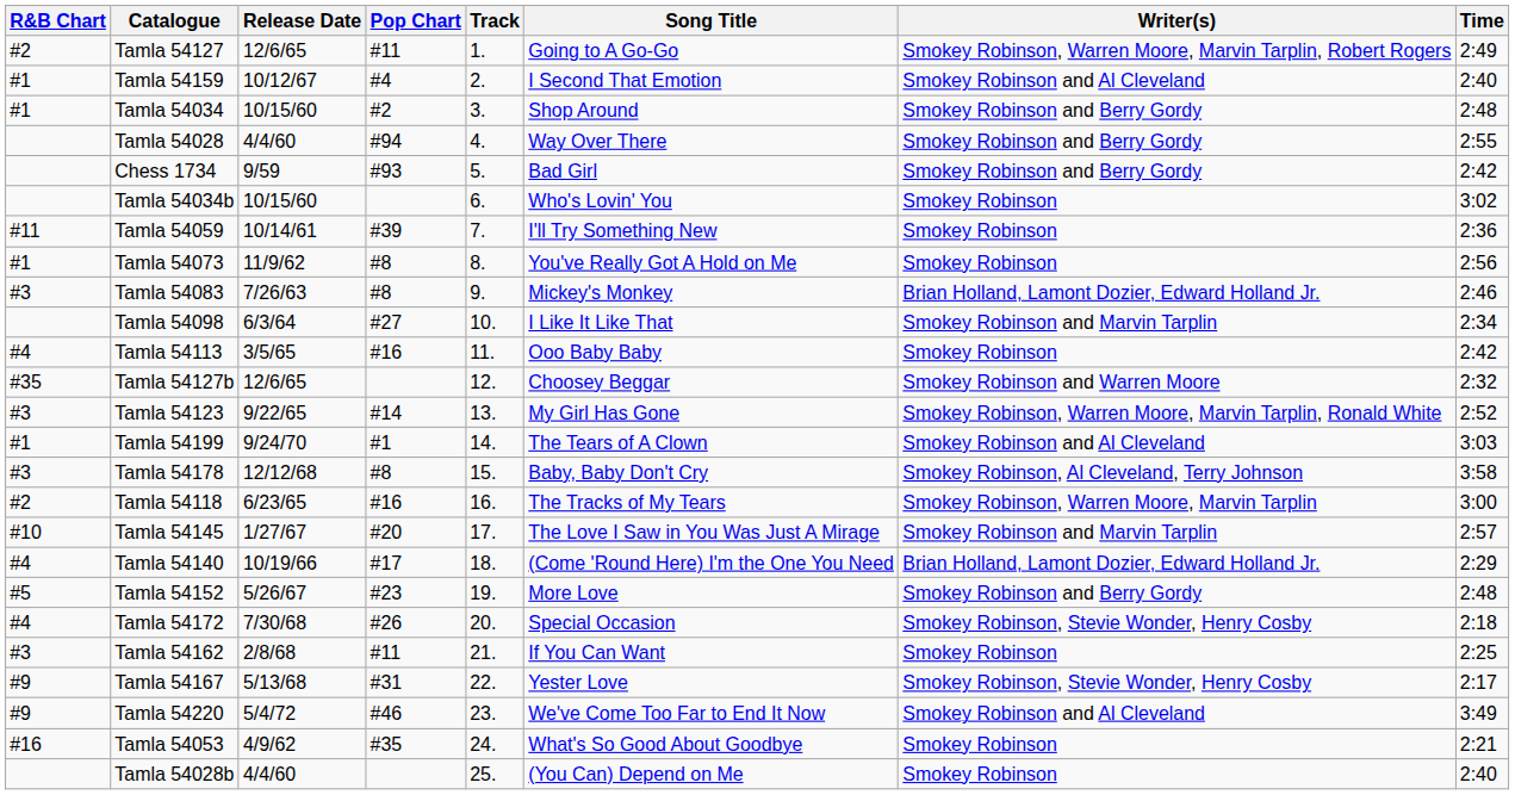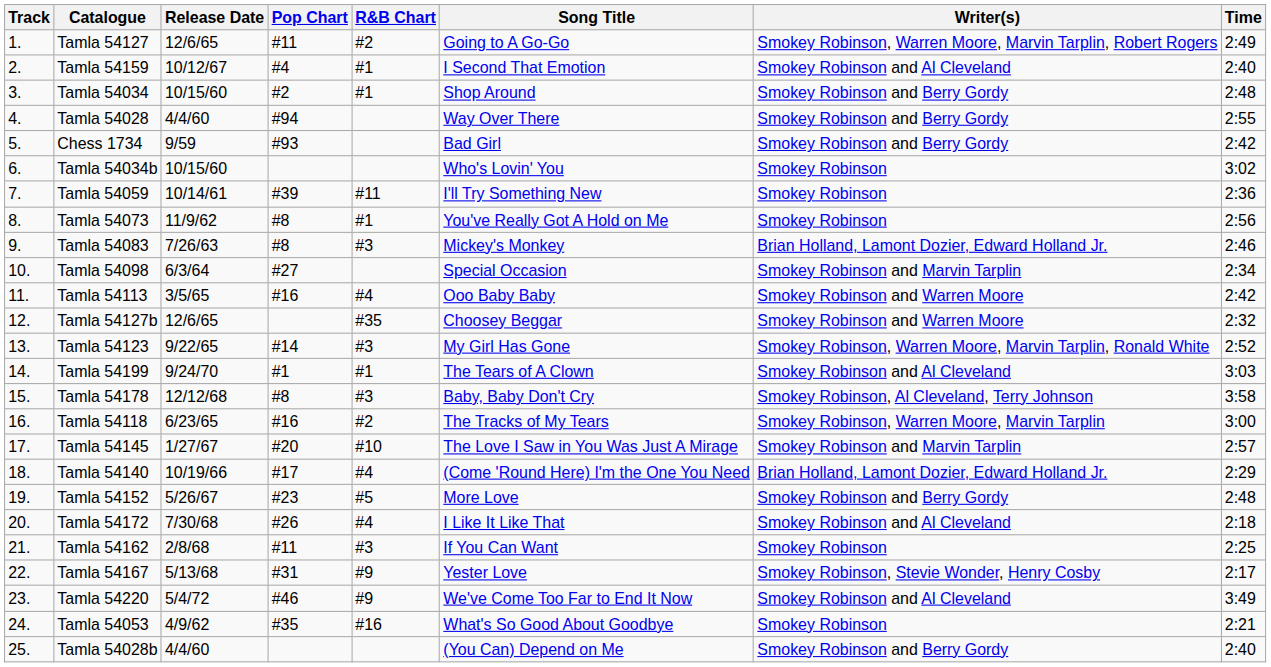 <table class="wikitable" style="font-size:95%;">
 <tr>
-<th><a href='#'>R&B Chart</a></th>
+<th>Track</th>
 <th>Catalogue</th>
 <th>Release Date</th>
 <th><a href='#'>Pop Chart</a></th>
-<th>Track</th>
+<th><a href='#'>R&B Chart</a></th>
 <th>Song Title</th>
 <th>Writer(s)</th>
 <th>Time</th>
 </tr>
 <tr>
-<td>#2</td>
+<td>1.</td>
 <td>Tamla 54127</td>
 <td>12/6/65</td>
 <td>#11</td>
-<td>1.</td>
+<td>#2</td>
 <td><a href='#'>Going to A Go-Go</a></td>
 <td><a href='#'>Smokey Robinson</a>, <a href='#'>Warren Moore</a>, <a href='#'>Marvin Tarplin</a>, <a href='#'>Robert Rogers</a></td>
 <td>2:49</td>
 </tr>
 <tr>
-<td>#1</td>
+<td>2.</td>
 <td>Tamla 54159</td>
 <td>10/12/67</td>
 <td>#4</td>
-<td>2.</td>
+<td>#1</td>
 <td><a href='#'>I Second That Emotion</a></td>
 <td><a href='#'>Smokey Robinson</a> and <a href='#'>Al Cleveland</a></td>
 <td>2:40</td>
 </tr>
 <tr>
-<td>#1</td>
+<td>3.</td>
 <td>Tamla 54034</td>
 <td>10/15/60</td>
 <td>#2</td>
-<td>3.</td>
+<td>#1</td>
 <td><a href='#'>Shop Around</a></td>
 <td><a href='#'>Smokey Robinson</a> and <a href='#'>Berry Gordy</a></td>
 <td>2:48</td>
 </tr>
 <tr>
-<td></td>
+<td>4.</td>
 <td>Tamla 54028</td>
 <td>4/4/60</td>
 <td>#94</td>
-<td>4.</td>
+<td></td>
 <td><a href='#'>Way Over There</a></td>
 <td><a href='#'>Smokey Robinson</a> and <a href='#'>Berry Gordy</a></td>
 <td>2:55</td>
 </tr>
 <tr>
-<td></td>
+<td>5.</td>
 <td>Chess 1734</td>
 <td>9/59</td>
 <td>#93</td>
-<td>5.</td>
+<td></td>
 <td><a href='#'>Bad Girl</a></td>
 <td><a href='#'>Smokey Robinson</a> and <a href='#'>Berry Gordy</a></td>
 <td>2:42</td>
 </tr>
 <tr>
-<td></td>
+<td>6.</td>
 <td>Tamla 54034b</td>
 <td>10/15/60</td>
 <td></td>
-<td>6.</td>
+<td></td>
 <td><a href='#'>Who's Lovin' You</a></td>
 <td><a href='#'>Smokey Robinson</a></td>
 <td>3:02</td>
 </tr>
 <tr>
-<td>#11</td>
+<td>7.</td>
 <td>Tamla 54059</td>
 <td>10/14/61</td>
 <td>#39</td>
-<td>7.</td>
+<td>#11</td>
 <td><a href='#'>I'll Try Something New</a></td>
 <td><a href='#'>Smokey Robinson</a></td>
 <td>2:36</td>
 </tr>
 <tr>
-<td>#1</td>
+<td>8.</td>
 <td>Tamla 54073</td>
 <td>11/9/62</td>
 <td>#8</td>
-<td>8.</td>
+<td>#1</td>
 <td><a href='#'>You've Really Got A Hold on Me</a></td>
 <td><a href='#'>Smokey Robinson</a></td>
 <td>2:56</td>
 </tr>
 <tr>
-<td>#3</td>
+<td>9.</td>
 <td>Tamla 54083</td>
 <td>7/26/63</td>
 <td>#8</td>
-<td>9.</td>
+<td>#3</td>
 <td><a href='#'>Mickey's Monkey</a></td>
 <td><a href='#'>Brian Holland, Lamont Dozier, Edward Holland Jr.</a></td>
 <td>2:46</td>
 </tr>
 <tr>
-<td></td>
+<td>10.</td>
 <td>Tamla 54098</td>
 <td>6/3/64</td>
 <td>#27</td>
-<td>10.</td>
-<td><a href='#'>I Like It Like That</a></td>
+<td></td>
+<td><a href='#'>Special Occasion</a></td>
 <td><a href='#'>Smokey Robinson</a> and <a href='#'>Marvin Tarplin</a></td>
 <td>2:34</td>
 </tr>
 <tr>
-<td>#4</td>
+<td>11.</td>
 <td>Tamla 54113</td>
 <td>3/5/65</td>
 <td>#16</td>
-<td>11.</td>
+<td>#4</td>
 <td><a href='#'>Ooo Baby Baby</a></td>
-<td><a href='#'>Smokey Robinson</a></td>
+<td><a href='#'>Smokey Robinson</a> and <a href='#'>Warren Moore</a></td>
 <td>2:42</td>
 </tr>
 <tr>
-<td>#35</td>
+<td>12.</td>
 <td>Tamla 54127b</td>
 <td>12/6/65</td>
 <td></td>
-<td>12.</td>
+<td>#35</td>
 <td><a href='#'>Choosey Beggar</a></td>
 <td><a href='#'>Smokey Robinson</a> and <a href='#'>Warren Moore</a></td>
 <td>2:32</td>
 </tr>
 <tr>
-<td>#3</td>
+<td>13.</td>
 <td>Tamla 54123</td>
 <td>9/22/65</td>
 <td>#14</td>
-<td>13.</td>
+<td>#3</td>
 <td><a href='#'>My Girl Has Gone</a></td>
 <td><a href='#'>Smokey Robinson</a>, <a href='#'>Warren Moore</a>, <a href='#'>Marvin Tarplin</a>, <a href='#'>Ronald White</a></td>
 <td>2:52</td>
 </tr>
 <tr>
-<td>#1</td>
+<td>14.</td>
 <td>Tamla 54199</td>
 <td>9/24/70</td>
 <td>#1</td>
-<td>14.</td>
+<td>#1</td>
 <td><a href='#'>The Tears of A Clown</a></td>
 <td><a href='#'>Smokey Robinson</a> and <a href='#'>Al Cleveland</a></td>
 <td>3:03</td>
 </tr>
 <tr>
-<td>#3</td>
+<td>15.</td>
 <td>Tamla 54178</td>
 <td>12/12/68</td>
 <td>#8</td>
-<td>15.</td>
+<td>#3</td>
 <td><a href='#'>Baby, Baby Don't Cry</a></td>
 <td><a href='#'>Smokey Robinson</a>, <a href='#'>Al Cleveland</a>, <a href='#'>Terry Johnson</a></td>
 <td>3:58</td>
 </tr>
 <tr>
-<td>#2</td>
+<td>16.</td>
 <td>Tamla 54118</td>
 <td>6/23/65</td>
 <td>#16</td>
-<td>16.</td>
+<td>#2</td>
 <td><a href='#'>The Tracks of My Tears</a></td>
 <td><a href='#'>Smokey Robinson</a>, <a href='#'>Warren Moore</a>, <a href='#'>Marvin Tarplin</a></td>
 <td>3:00</td>
 </tr>
 <tr>
-<td>#10</td>
+<td>17.</td>
 <td>Tamla 54145</td>
 <td>1/27/67</td>
 <td>#20</td>
-<td>17.</td>
+<td>#10</td>
 <td><a href='#'>The Love I Saw in You Was Just A Mirage</a></td>
 <td><a href='#'>Smokey Robinson</a> and <a href='#'>Marvin Tarplin</a></td>
 <td>2:57</td>
 </tr>
 <tr>
-<td>#4</td>
+<td>18.</td>
 <td>Tamla 54140</td>
 <td>10/19/66</td>
 <td>#17</td>
-<td>18.</td>
+<td>#4</td>
 <td><a href='#'>(Come 'Round Here) I'm the One You Need</a></td>
 <td><a href='#'>Brian Holland, Lamont Dozier, Edward Holland Jr.</a></td>
 <td>2:29</td>
 </tr>
 <tr>
-<td>#5</td>
+<td>19.</td>
 <td>Tamla 54152</td>
 <td>5/26/67</td>
 <td>#23</td>
-<td>19.</td>
+<td>#5</td>
 <td><a href='#'>More Love</a></td>
 <td><a href='#'>Smokey Robinson</a> and <a href='#'>Berry Gordy</a></td>
 <td>2:48</td>
 </tr>
 <tr>
-<td>#4</td>
+<td>20.</td>
 <td>Tamla 54172</td>
 <td>7/30/68</td>
 <td>#26</td>
-<td>20.</td>
-<td><a href='#'>Special Occasion</a></td>
-<td><a href='#'>Smokey Robinson</a>, <a href='#'>Stevie Wonder</a>, <a href='#'>Henry Cosby</a></td>
+<td>#4</td>
+<td><a href='#'>I Like It Like That</a></td>
+<td><a href='#'>Smokey Robinson</a> and <a href='#'>Al Cleveland</a></td>
 <td>2:18</td>
 </tr>
 <tr>
-<td>#3</td>
+<td>21.</td>
 <td>Tamla 54162</td>
 <td>2/8/68</td>
 <td>#11</td>
-<td>21.</td>
+<td>#3</td>
 <td><a href='#'>If You Can Want</a></td>
 <td><a href='#'>Smokey Robinson</a></td>
 <td>2:25</td>
 </tr>
 <tr>
-<td>#9</td>
+<td>22.</td>
 <td>Tamla 54167</td>
 <td>5/13/68</td>
 <td>#31</td>
-<td>22.</td>
+<td>#9</td>
 <td><a href='#'>Yester Love</a></td>
 <td><a href='#'>Smokey Robinson</a>, <a href='#'>Stevie Wonder</a>, <a href='#'>Henry Cosby</a></td>
 <td>2:17</td>
 </tr>
 <tr>
-<td>#9</td>
+<td>23.</td>
 <td>Tamla 54220</td>
 <td>5/4/72</td>
 <td>#46</td>
-<td>23.</td>
+<td>#9</td>
 <td><a href='#'>We've Come Too Far to End It Now</a></td>
 <td><a href='#'>Smokey Robinson</a> and <a href='#'>Al Cleveland</a></td>
 <td>3:49</td>
 </tr>
 <tr>
-<td>#16</td>
+<td>24.</td>
 <td>Tamla 54053</td>
 <td>4/9/62</td>
 <td>#35</td>
-<td>24.</td>
+<td>#16</td>
 <td><a href='#'>What's So Good About Goodbye</a></td>
 <td><a href='#'>Smokey Robinson</a></td>
 <td>2:21</td>
 </tr>
 <tr>
-<td></td>
+<td>25.</td>
 <td>Tamla 54028b</td>
 <td>4/4/60</td>
 <td></td>
-<td>25.</td>
+<td></td>
 <td><a href='#'>(You Can) Depend on Me</a></td>
-<td><a href='#'>Smokey Robinson</a></td>
+<td><a href='#'>Smokey Robinson</a> and <a href='#'>Berry Gordy</a></td>
 <td>2:40</td>
 </tr>
 </table>
